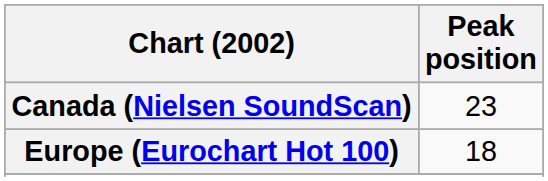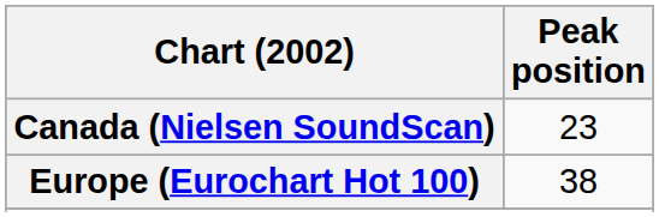 <table class="wikitable sortable plainrowheaders" style="text-align:center">
 <tr>
 <th>Chart (2002)</th>
 <th>Peak<br>position</th>
 </tr>
 <tr>
 <th scope="row">Canada (<a href='#'>Nielsen SoundScan</a>)</th>
 <td>23</td>
 </tr>
 <tr>
 <th scope="row">Europe (<a href='#'>Eurochart Hot 100</a>)</th>
-<td>18</td>
+<td>38</td>
 </tr>
 <tr>
 </tr>
 <tr>
 </tr>
 <tr>
 </tr>
 <tr>
 </tr>
 <tr>
 </tr>
 </table>
